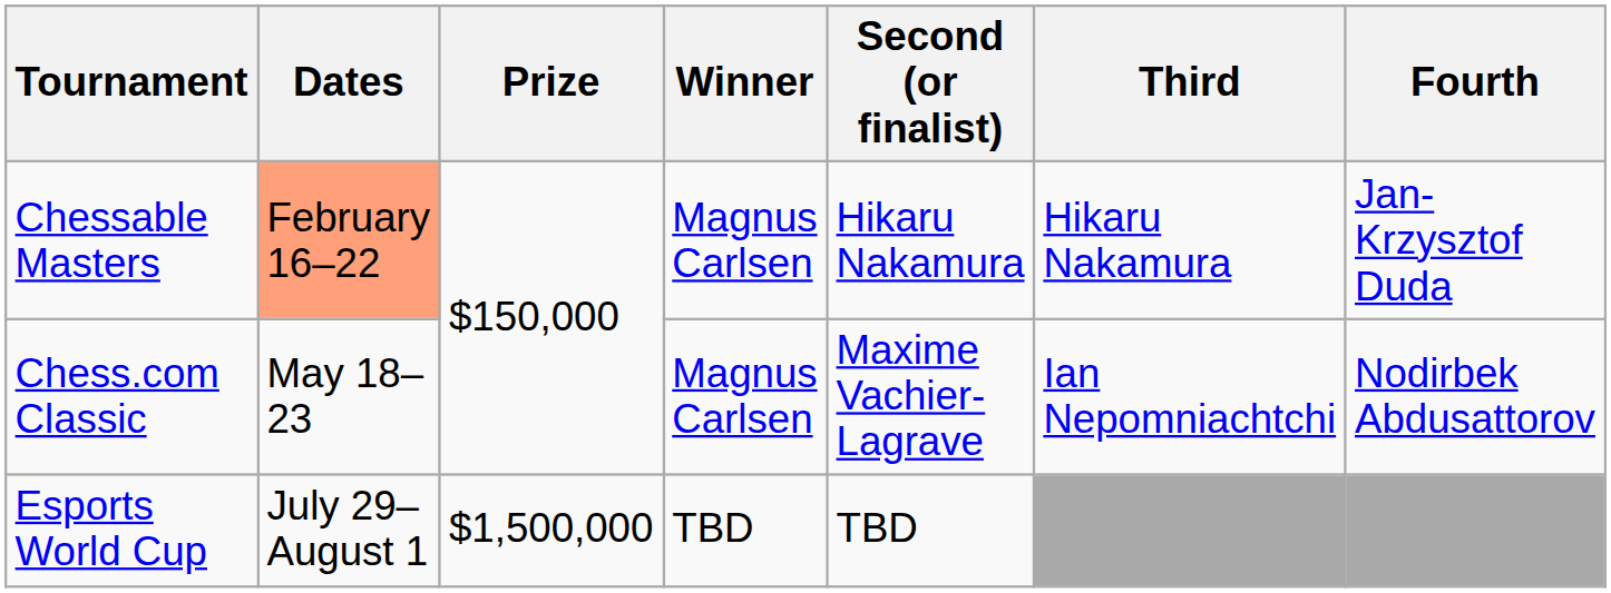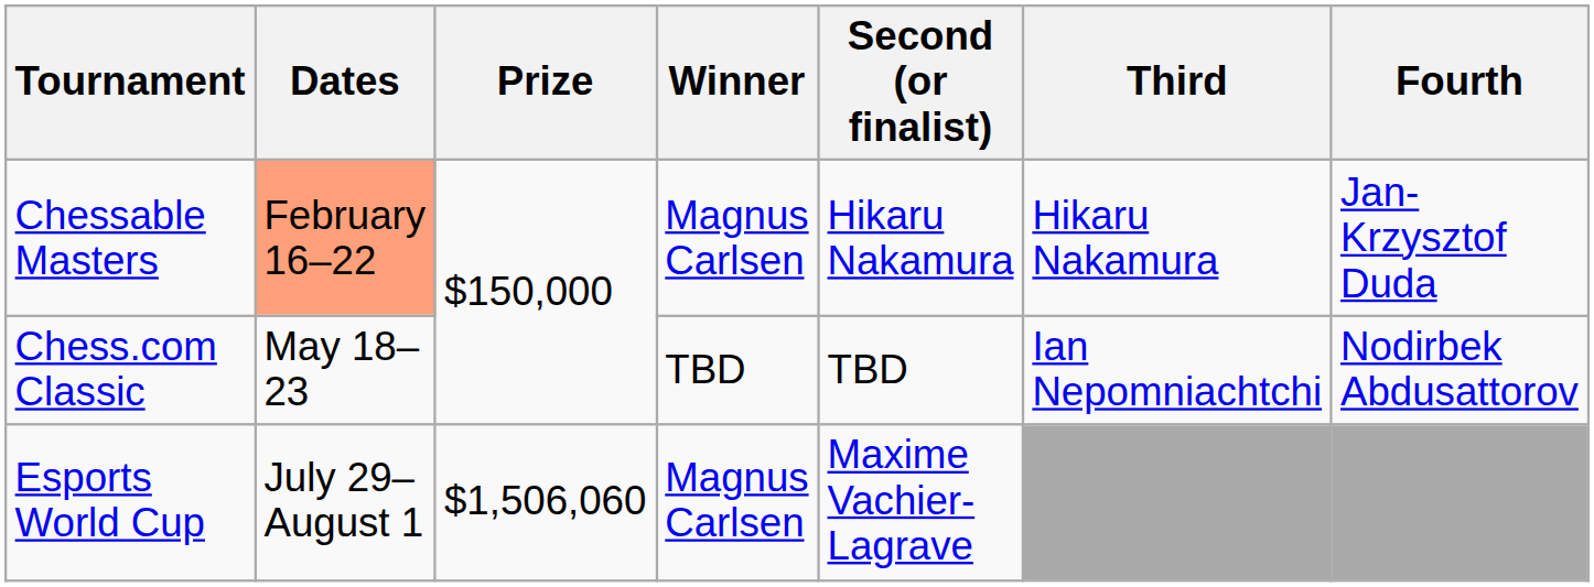 <table class="wikitable">
 <tr>
 <th>Tournament</th>
 <th>Dates</th>
 <th>Prize</th>
 <th>Winner</th>
 <th>Second<br>(or finalist)</th>
 <th>Third</th>
 <th>Fourth</th>
 </tr>
 <tr>
 <td><a href='#'>Chessable Masters</a></td>
 <td style="background: lightsalmon;">February 16–22</td>
 <td rowspan="2">$150,000</td>
 <td> <a href='#'>Magnus Carlsen</a></td>
 <td> <a href='#'>Hikaru Nakamura</a></td>
 <td> <a href='#'>Hikaru Nakamura</a></td>
 <td> <a href='#'>Jan-Krzysztof Duda</a></td>
 </tr>
 <tr>
 <td><a href='#'>Chess.com Classic</a></td>
 <td>May 18–23</td>
-<td> <a href='#'>Magnus Carlsen</a></td>
-<td> <a href='#'>Maxime Vachier-Lagrave</a></td>
+<td>TBD</td>
+<td>TBD</td>
 <td> <a href='#'>Ian Nepomniachtchi</a></td>
 <td> <a href='#'>Nodirbek Abdusattorov</a></td>
 </tr>
 <tr>
 <td><a href='#'>Esports World Cup</a></td>
 <td>July 29– August 1</td>
-<td>$1,500,000</td>
-<td>TBD</td>
-<td>TBD</td>
+<td>$1,506,060</td>
+<td> <a href='#'>Magnus Carlsen</a></td>
+<td> <a href='#'>Maxime Vachier-Lagrave</a></td>
 <td style="background:#a9a9a9;"></td>
 <td style="background:#a9a9a9;"></td>
 </tr>
 </table>
